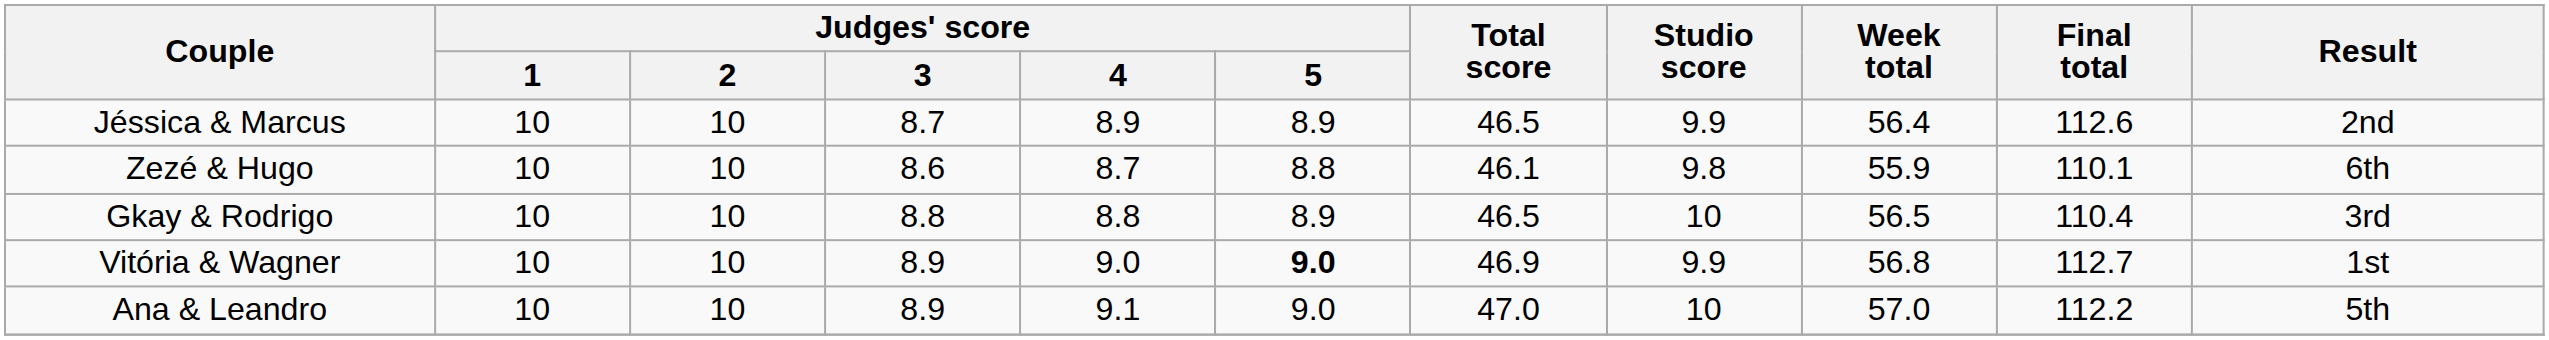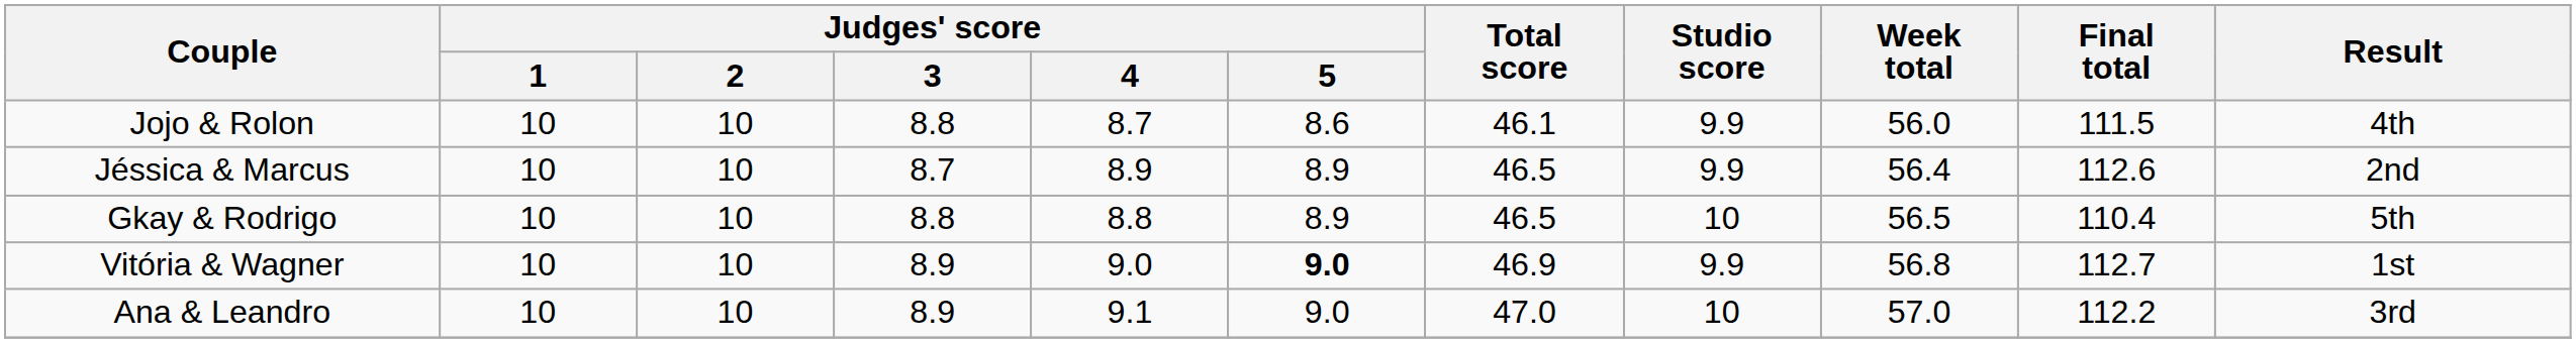 <table class="wikitable" style="font-size:100%; line-height:16px; text-align:center" width="100%">
 <tr>
 <th rowspan=2 width="11.00%">Couple</th>
 <th colspan=5 width="25.00%">Judges' score</th>
 <th rowspan=2 width="05.00%">Total<br>score</th>
 <th rowspan=2 width="05.00%">Studio<br>score</th>
 <th rowspan=2 width="05.00%">Week<br>total</th>
 <th rowspan=2 width="05.00%">Final<br>total</th>
 <th rowspan=2 width="09.00%">Result</th>
 </tr>
 <tr>
 <th width="05.00%">1</th>
 <th width="05.00%">2</th>
 <th width="05.00%">3</th>
 <th width="05.00%">4</th>
 <th width="05.00%">5</th>
 </tr>
 <tr>
+<td>Jojo & Rolon</td>
+<td>10</td>
+<td>10</td>
+<td>8.8</td>
+<td>8.7</td>
+<td>8.6</td>
+<td>46.1</td>
+<td>9.9</td>
+<td>56.0</td>
+<td>111.5</td>
+<td>4th</td>
+</tr>
+<tr>
 <td>Jéssica & Marcus</td>
 <td>10</td>
 <td>10</td>
 <td>8.7</td>
 <td>8.9</td>
 <td>8.9</td>
 <td>46.5</td>
 <td>9.9</td>
 <td>56.4</td>
 <td>112.6</td>
 <td>2nd</td>
 </tr>
 <tr>
-<td>Zezé & Hugo</td>
-<td>10</td>
-<td>10</td>
-<td>8.6</td>
-<td>8.7</td>
-<td>8.8</td>
-<td>46.1</td>
-<td>9.8</td>
-<td>55.9</td>
-<td>110.1</td>
-<td>6th</td>
-</tr>
-<tr>
 <td>Gkay & Rodrigo</td>
 <td>10</td>
 <td>10</td>
 <td>8.8</td>
 <td>8.8</td>
 <td>8.9</td>
 <td>46.5</td>
 <td>10</td>
 <td>56.5</td>
 <td>110.4</td>
-<td>3rd</td>
+<td>5th</td>
 </tr>
 <tr>
 <td>Vitória & Wagner</td>
 <td>10</td>
 <td>10</td>
 <td>8.9</td>
 <td>9.0</td>
 <td><strong>9.0</strong></td>
 <td>46.9</td>
 <td>9.9</td>
 <td>56.8</td>
 <td>112.7</td>
 <td>1st</td>
 </tr>
 <tr>
 <td>Ana & Leandro</td>
 <td>10</td>
 <td>10</td>
 <td>8.9</td>
 <td>9.1</td>
 <td>9.0</td>
 <td>47.0</td>
 <td>10</td>
 <td>57.0</td>
 <td>112.2</td>
-<td>5th</td>
+<td>3rd</td>
 </tr>
 <tr>
 </tr>
 </table>
